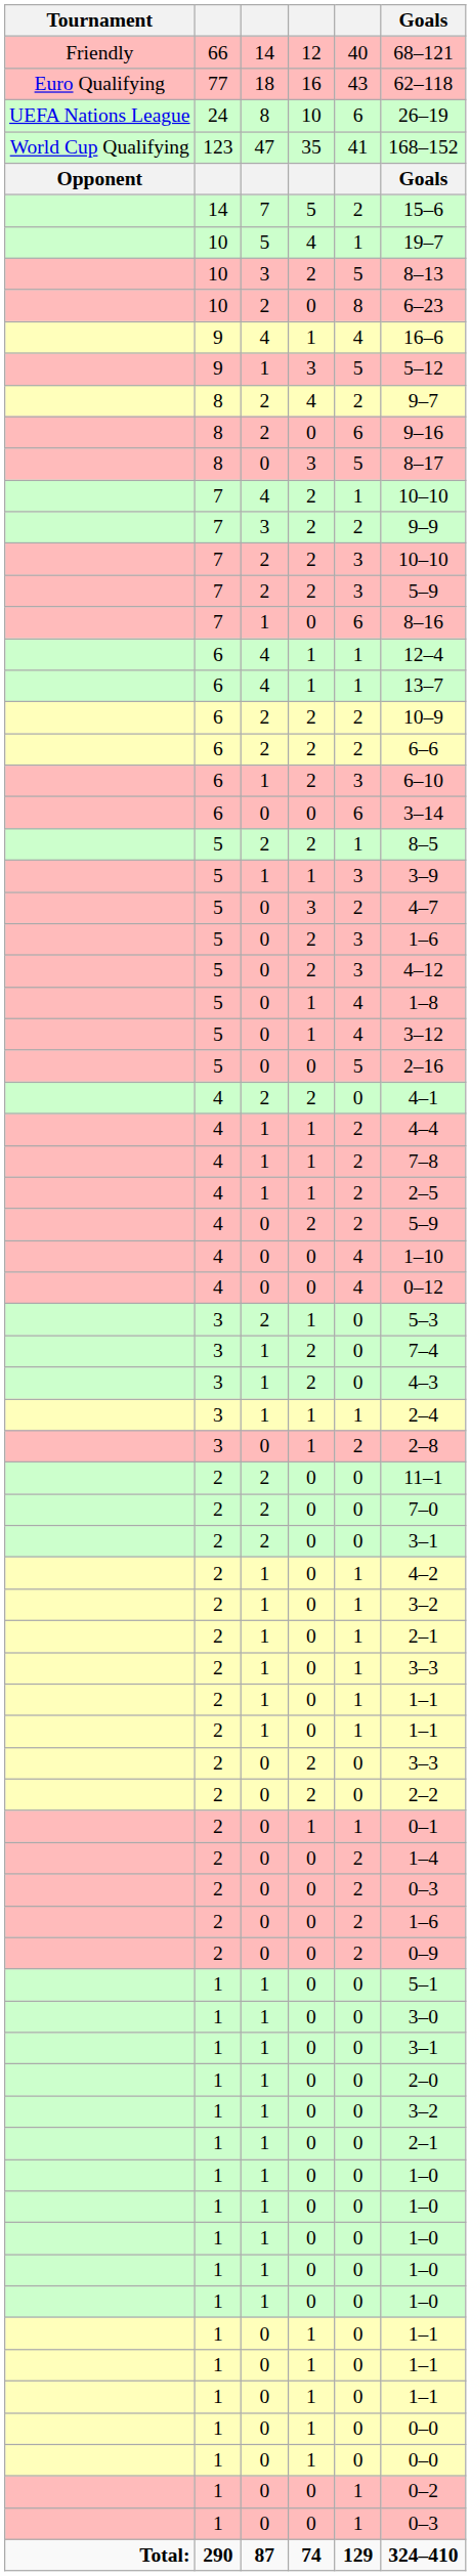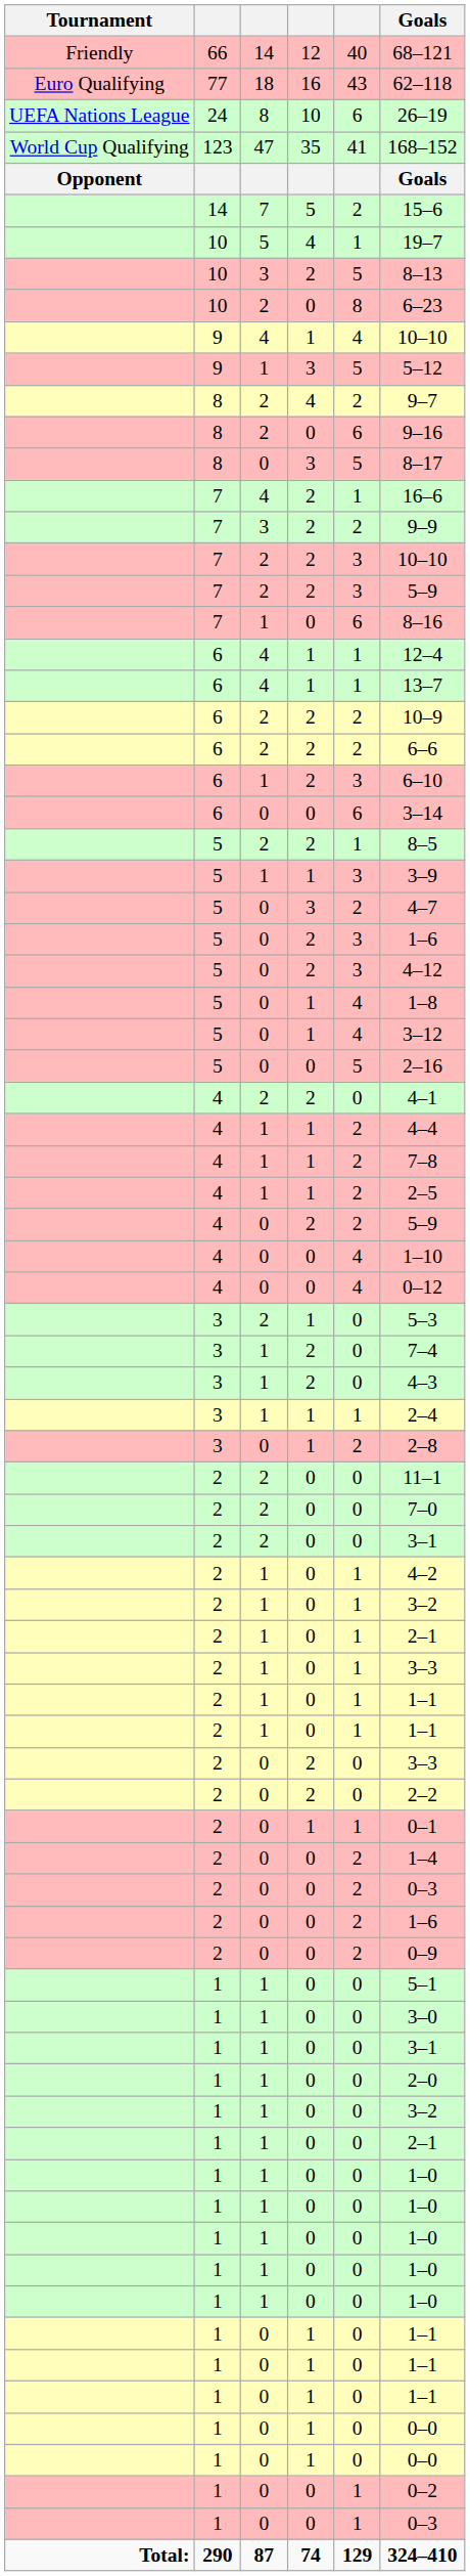 <table class="wikitable" style="text-align: center;">
 <tr>
 <th>Tournament</th>
 <th width=30></th>
 <th width=30></th>
 <th width=30></th>
 <th width=30></th>
 <th width=60>Goals</th>
 </tr>
 <tr bgcolor="#FFBBBB">
 <td>Friendly</td>
 <td>66</td>
 <td>14</td>
 <td>12</td>
 <td>40</td>
 <td>68–121</td>
 </tr>
 <tr bgcolor="#FFBBBB">
 <td><a href='#'>Euro</a> Qualifying</td>
 <td>77</td>
 <td>18</td>
 <td>16</td>
 <td>43</td>
 <td>62–118</td>
 </tr>
 <tr bgcolor="#CCFFCC">
 <td><a href='#'>UEFA Nations League</a></td>
 <td>24</td>
 <td>8</td>
 <td>10</td>
 <td>6</td>
 <td>26–19</td>
 </tr>
 <tr bgcolor="#CCFFCC">
 <td><a href='#'>World Cup</a> Qualifying</td>
 <td>123</td>
 <td>47</td>
 <td>35</td>
 <td>41</td>
 <td>168–152</td>
 </tr>
 <tr>
 <th>Opponent</th>
 <th width=30></th>
 <th width=30></th>
 <th width=30></th>
 <th width=30></th>
 <th width=60>Goals</th>
 </tr>
 <tr bgcolor="#CCFFCC">
 <td></td>
 <td>14</td>
 <td>7</td>
 <td>5</td>
 <td>2</td>
 <td>15–6</td>
 </tr>
 <tr bgcolor="#CCFFCC">
 <td></td>
 <td>10</td>
 <td>5</td>
 <td>4</td>
 <td>1</td>
 <td>19–7</td>
 </tr>
 <tr bgcolor="#FFBBBB">
 <td></td>
 <td>10</td>
 <td>3</td>
 <td>2</td>
 <td>5</td>
 <td>8–13</td>
 </tr>
 <tr bgcolor="#FFBBBB">
 <td></td>
 <td>10</td>
 <td>2</td>
 <td>0</td>
 <td>8</td>
 <td>6–23</td>
 </tr>
 <tr bgcolor="#FFFFBB">
 <td></td>
 <td>9</td>
 <td>4</td>
 <td>1</td>
 <td>4</td>
-<td>16–6</td>
+<td>10–10</td>
 </tr>
 <tr bgcolor="#FFBBBB">
 <td></td>
 <td>9</td>
 <td>1</td>
 <td>3</td>
 <td>5</td>
 <td>5–12</td>
 </tr>
 <tr bgcolor="#FFFFBB">
 <td></td>
 <td>8</td>
 <td>2</td>
 <td>4</td>
 <td>2</td>
 <td>9–7</td>
 </tr>
 <tr bgcolor="#FFBBBB">
 <td></td>
 <td>8</td>
 <td>2</td>
 <td>0</td>
 <td>6</td>
 <td>9–16</td>
 </tr>
 <tr bgcolor="#FFBBBB">
 <td></td>
 <td>8</td>
 <td>0</td>
 <td>3</td>
 <td>5</td>
 <td>8–17</td>
 </tr>
 <tr bgcolor="#CCFFCC">
 <td></td>
 <td>7</td>
 <td>4</td>
 <td>2</td>
 <td>1</td>
-<td>10–10</td>
+<td>16–6</td>
 </tr>
 <tr bgcolor="#CCFFCC">
 <td></td>
 <td>7</td>
 <td>3</td>
 <td>2</td>
 <td>2</td>
 <td>9–9</td>
 </tr>
 <tr bgcolor="#FFBBBB">
 <td></td>
 <td>7</td>
 <td>2</td>
 <td>2</td>
 <td>3</td>
 <td>10–10</td>
 </tr>
 <tr bgcolor="#FFBBBB">
 <td></td>
 <td>7</td>
 <td>2</td>
 <td>2</td>
 <td>3</td>
 <td>5–9</td>
 </tr>
 <tr bgcolor="#FFBBBB">
 <td></td>
 <td>7</td>
 <td>1</td>
 <td>0</td>
 <td>6</td>
 <td>8–16</td>
 </tr>
 <tr bgcolor="#CCFFCC">
 <td></td>
 <td>6</td>
 <td>4</td>
 <td>1</td>
 <td>1</td>
 <td>12–4</td>
 </tr>
 <tr bgcolor="#CCFFCC">
 <td></td>
 <td>6</td>
 <td>4</td>
 <td>1</td>
 <td>1</td>
 <td>13–7</td>
 </tr>
 <tr bgcolor="#FFFFBB">
 <td></td>
 <td>6</td>
 <td>2</td>
 <td>2</td>
 <td>2</td>
 <td>10–9</td>
 </tr>
 <tr bgcolor="#FFFFBB">
 <td></td>
 <td>6</td>
 <td>2</td>
 <td>2</td>
 <td>2</td>
 <td>6–6</td>
 </tr>
 <tr bgcolor="#FFBBBB">
 <td></td>
 <td>6</td>
 <td>1</td>
 <td>2</td>
 <td>3</td>
 <td>6–10</td>
 </tr>
 <tr bgcolor="#FFBBBB">
 <td></td>
 <td>6</td>
 <td>0</td>
 <td>0</td>
 <td>6</td>
 <td>3–14</td>
 </tr>
 <tr bgcolor="#CCFFCC">
 <td></td>
 <td>5</td>
 <td>2</td>
 <td>2</td>
 <td>1</td>
 <td>8–5</td>
 </tr>
 <tr bgcolor="#FFBBBB">
 <td></td>
 <td>5</td>
 <td>1</td>
 <td>1</td>
 <td>3</td>
 <td>3–9</td>
 </tr>
 <tr bgcolor="#FFBBBB">
 <td></td>
 <td>5</td>
 <td>0</td>
 <td>3</td>
 <td>2</td>
 <td>4–7</td>
 </tr>
 <tr bgcolor="#FFBBBB">
 <td></td>
 <td>5</td>
 <td>0</td>
 <td>2</td>
 <td>3</td>
 <td>1–6</td>
 </tr>
 <tr bgcolor="#FFBBBB">
 <td></td>
 <td>5</td>
 <td>0</td>
 <td>2</td>
 <td>3</td>
 <td>4–12</td>
 </tr>
 <tr bgcolor="#FFBBBB">
 <td></td>
 <td>5</td>
 <td>0</td>
 <td>1</td>
 <td>4</td>
 <td>1–8</td>
 </tr>
 <tr bgcolor="#FFBBBB">
 <td></td>
 <td>5</td>
 <td>0</td>
 <td>1</td>
 <td>4</td>
 <td>3–12</td>
 </tr>
 <tr bgcolor="#FFBBBB">
 <td></td>
 <td>5</td>
 <td>0</td>
 <td>0</td>
 <td>5</td>
 <td>2–16</td>
 </tr>
 <tr bgcolor="#CCFFCC">
 <td></td>
 <td>4</td>
 <td>2</td>
 <td>2</td>
 <td>0</td>
 <td>4–1</td>
 </tr>
 <tr bgcolor="#FFBBBB">
 <td></td>
 <td>4</td>
 <td>1</td>
 <td>1</td>
 <td>2</td>
 <td>4–4</td>
 </tr>
 <tr bgcolor="#FFBBBB">
 <td></td>
 <td>4</td>
 <td>1</td>
 <td>1</td>
 <td>2</td>
 <td>7–8</td>
 </tr>
 <tr bgcolor="#FFBBBB">
 <td></td>
 <td>4</td>
 <td>1</td>
 <td>1</td>
 <td>2</td>
 <td>2–5</td>
 </tr>
 <tr bgcolor="#FFBBBB">
 <td></td>
 <td>4</td>
 <td>0</td>
 <td>2</td>
 <td>2</td>
 <td>5–9</td>
 </tr>
 <tr bgcolor="#FFBBBB">
 <td></td>
 <td>4</td>
 <td>0</td>
 <td>0</td>
 <td>4</td>
 <td>1–10</td>
 </tr>
 <tr bgcolor="#FFBBBB">
 <td></td>
 <td>4</td>
 <td>0</td>
 <td>0</td>
 <td>4</td>
 <td>0–12</td>
 </tr>
 <tr bgcolor="#CCFFCC">
 <td></td>
 <td>3</td>
 <td>2</td>
 <td>1</td>
 <td>0</td>
 <td>5–3</td>
 </tr>
 <tr bgcolor="#CCFFCC">
 <td></td>
 <td>3</td>
 <td>1</td>
 <td>2</td>
 <td>0</td>
 <td>7–4</td>
 </tr>
 <tr bgcolor="#CCFFCC">
 <td></td>
 <td>3</td>
 <td>1</td>
 <td>2</td>
 <td>0</td>
 <td>4–3</td>
 </tr>
 <tr bgcolor="#FFFFBB">
 <td></td>
 <td>3</td>
 <td>1</td>
 <td>1</td>
 <td>1</td>
 <td>2–4</td>
 </tr>
 <tr bgcolor="#FFBBBB">
 <td></td>
 <td>3</td>
 <td>0</td>
 <td>1</td>
 <td>2</td>
 <td>2–8</td>
 </tr>
 <tr bgcolor="#CCFFCC">
 <td></td>
 <td>2</td>
 <td>2</td>
 <td>0</td>
 <td>0</td>
 <td>11–1</td>
 </tr>
 <tr bgcolor="#CCFFCC">
 <td></td>
 <td>2</td>
 <td>2</td>
 <td>0</td>
 <td>0</td>
 <td>7–0</td>
 </tr>
 <tr bgcolor="#CCFFCC">
 <td></td>
 <td>2</td>
 <td>2</td>
 <td>0</td>
 <td>0</td>
 <td>3–1</td>
 </tr>
 <tr bgcolor="#FFFFBB">
 <td></td>
 <td>2</td>
 <td>1</td>
 <td>0</td>
 <td>1</td>
 <td>4–2</td>
 </tr>
 <tr bgcolor="#FFFFBB">
 <td></td>
 <td>2</td>
 <td>1</td>
 <td>0</td>
 <td>1</td>
 <td>3–2</td>
 </tr>
 <tr bgcolor="#FFFFBB">
 <td></td>
 <td>2</td>
 <td>1</td>
 <td>0</td>
 <td>1</td>
 <td>2–1</td>
 </tr>
 <tr bgcolor="#FFFFBB">
 <td></td>
 <td>2</td>
 <td>1</td>
 <td>0</td>
 <td>1</td>
 <td>3–3</td>
 </tr>
 <tr bgcolor="#FFFFBB">
 <td></td>
 <td>2</td>
 <td>1</td>
 <td>0</td>
 <td>1</td>
 <td>1–1</td>
 </tr>
 <tr bgcolor="#FFFFBB">
 <td></td>
 <td>2</td>
 <td>1</td>
 <td>0</td>
 <td>1</td>
 <td>1–1</td>
 </tr>
 <tr bgcolor="#FFFFBB">
 <td></td>
 <td>2</td>
 <td>0</td>
 <td>2</td>
 <td>0</td>
 <td>3–3</td>
 </tr>
 <tr bgcolor="#FFFFBB">
 <td></td>
 <td>2</td>
 <td>0</td>
 <td>2</td>
 <td>0</td>
 <td>2–2</td>
 </tr>
 <tr bgcolor="#FFBBBB">
 <td></td>
 <td>2</td>
 <td>0</td>
 <td>1</td>
 <td>1</td>
 <td>0–1</td>
 </tr>
 <tr bgcolor="#FFBBBB">
 <td></td>
 <td>2</td>
 <td>0</td>
 <td>0</td>
 <td>2</td>
 <td>1–4</td>
 </tr>
 <tr bgcolor="#FFBBBB">
 <td></td>
 <td>2</td>
 <td>0</td>
 <td>0</td>
 <td>2</td>
 <td>0–3</td>
 </tr>
 <tr bgcolor="#FFBBBB">
 <td></td>
 <td>2</td>
 <td>0</td>
 <td>0</td>
 <td>2</td>
 <td>1–6</td>
 </tr>
 <tr bgcolor="#FFBBBB">
 <td></td>
 <td>2</td>
 <td>0</td>
 <td>0</td>
 <td>2</td>
 <td>0–9</td>
 </tr>
 <tr bgcolor="#CCFFCC">
 <td></td>
 <td>1</td>
 <td>1</td>
 <td>0</td>
 <td>0</td>
 <td>5–1</td>
 </tr>
 <tr bgcolor="#CCFFCC">
 <td></td>
 <td>1</td>
 <td>1</td>
 <td>0</td>
 <td>0</td>
 <td>3–0</td>
 </tr>
 <tr bgcolor="#CCFFCC">
 <td></td>
 <td>1</td>
 <td>1</td>
 <td>0</td>
 <td>0</td>
 <td>3–1</td>
 </tr>
 <tr bgcolor="#CCFFCC">
 <td></td>
 <td>1</td>
 <td>1</td>
 <td>0</td>
 <td>0</td>
 <td>2–0</td>
 </tr>
 <tr bgcolor="#CCFFCC">
 <td></td>
 <td>1</td>
 <td>1</td>
 <td>0</td>
 <td>0</td>
 <td>3–2</td>
 </tr>
 <tr bgcolor="#CCFFCC">
 <td></td>
 <td>1</td>
 <td>1</td>
 <td>0</td>
 <td>0</td>
 <td>2–1</td>
 </tr>
 <tr bgcolor="#CCFFCC">
 <td></td>
 <td>1</td>
 <td>1</td>
 <td>0</td>
 <td>0</td>
 <td>1–0</td>
 </tr>
 <tr bgcolor="#CCFFCC">
 <td></td>
 <td>1</td>
 <td>1</td>
 <td>0</td>
 <td>0</td>
 <td>1–0</td>
 </tr>
 <tr bgcolor="#CCFFCC">
 <td></td>
 <td>1</td>
 <td>1</td>
 <td>0</td>
 <td>0</td>
 <td>1–0</td>
 </tr>
 <tr bgcolor="#CCFFCC">
 <td></td>
 <td>1</td>
 <td>1</td>
 <td>0</td>
 <td>0</td>
 <td>1–0</td>
 </tr>
 <tr bgcolor="#CCFFCC">
 <td></td>
 <td>1</td>
 <td>1</td>
 <td>0</td>
 <td>0</td>
 <td>1–0</td>
 </tr>
 <tr bgcolor="#FFFFBB">
 <td></td>
 <td>1</td>
 <td>0</td>
 <td>1</td>
 <td>0</td>
 <td>1–1</td>
 </tr>
 <tr bgcolor="#FFFFBB">
 <td></td>
 <td>1</td>
 <td>0</td>
 <td>1</td>
 <td>0</td>
 <td>1–1</td>
 </tr>
 <tr bgcolor="#FFFFBB">
 <td></td>
 <td>1</td>
 <td>0</td>
 <td>1</td>
 <td>0</td>
 <td>1–1</td>
 </tr>
 <tr bgcolor="#FFFFBB">
 <td></td>
 <td>1</td>
 <td>0</td>
 <td>1</td>
 <td>0</td>
 <td>0–0</td>
 </tr>
 <tr bgcolor="#FFFFBB">
 <td></td>
 <td>1</td>
 <td>0</td>
 <td>1</td>
 <td>0</td>
 <td>0–0</td>
 </tr>
 <tr bgcolor="#FFBBBB">
 <td></td>
 <td>1</td>
 <td>0</td>
 <td>0</td>
 <td>1</td>
 <td>0–2</td>
 </tr>
 <tr bgcolor="#FFBBBB">
 <td></td>
 <td>1</td>
 <td>0</td>
 <td>0</td>
 <td>1</td>
 <td>0–3</td>
 </tr>
 <tr>
 <td style="text-align: right;"><strong>Total:</strong></td>
 <td><strong>290</strong></td>
 <td><strong>87</strong></td>
 <td><strong>74</strong></td>
 <td><strong>129</strong></td>
 <td><strong>324–410</strong></td>
 </tr>
 </table>
